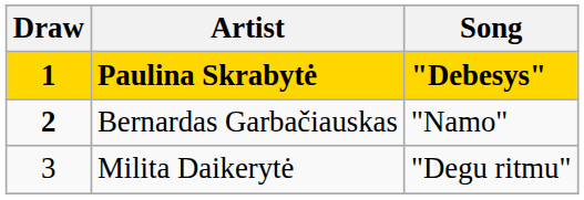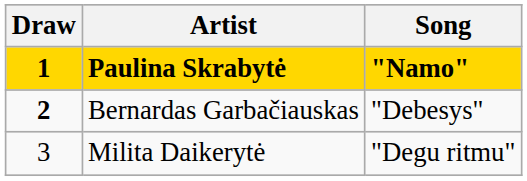 <table class="sortable wikitable" style="margin: 1em auto 1em auto; text-align:center;">
 <tr>
 <th>Draw</th>
 <th>Artist</th>
 <th>Song</th>
 </tr>
 <tr style="font-weight:bold; background:gold;">
 <td>1</td>
 <td align="left">Paulina Skrabytė</td>
-<td align="left">"Debesys"</td>
+<td align="left">"Namo"</td>
 </tr>
 <tr>
 <td><strong>2</strong></td>
 <td align="left">Bernardas Garbačiauskas</td>
-<td align="left">"Namo"</td>
+<td align="left">"Debesys"</td>
 </tr>
 <tr>
 <td>3</td>
 <td align="left">Milita Daikerytė</td>
 <td align="left">"Degu ritmu"</td>
 </tr>
 </table>
